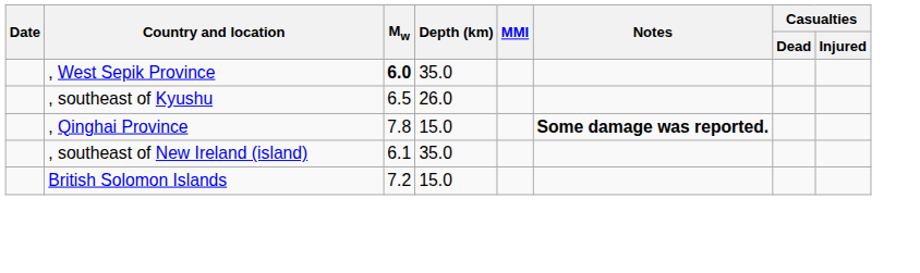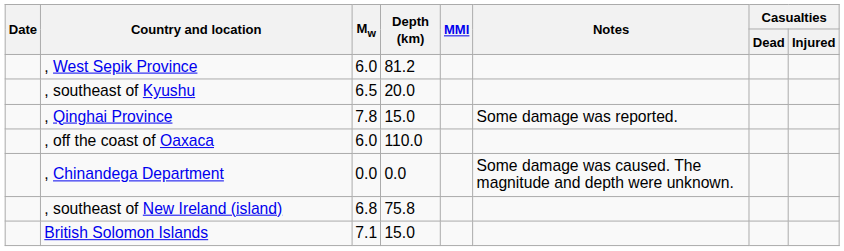 <table class="wikitable sortable sort-under" style="border:1px black; margin-left:1em;">
 <tr>
 <th rowspan="2"><small>Date</small></th>
 <th rowspan="2" style="width: 310px"><small>Country and location</small></th>
 <th rowspan="2"><small>M<sub>w</sub></small></th>
 <th rowspan="2"><small>Depth (km)</small></th>
 <th rowspan="2"><small><a href='#'>MMI</a></small></th>
 <th rowspan="2" class="unsortable"><small>Notes</small></th>
 <th colspan="2"><small>Casualties</small></th>
 </tr>
 <tr>
 <th><small>Dead</small></th>
 <th><small>Injured</small></th>
 </tr>
 <tr>
 <td></td>
 <td>, <a href='#'>West Sepik Province</a></td>
-<td><strong>6.0</strong></td>
-<td>35.0</td>
+<td>6.0</td>
+<td>81.2</td>
 <td></td>
 <td></td>
 <td></td>
 <td></td>
 </tr>
 <tr>
 <td></td>
 <td>, southeast of <a href='#'>Kyushu</a></td>
 <td>6.5</td>
-<td>26.0</td>
+<td>20.0</td>
 <td></td>
 <td></td>
 <td></td>
 <td></td>
 </tr>
 <tr>
 <td></td>
 <td>, <a href='#'>Qinghai Province</a></td>
 <td>7.8</td>
 <td>15.0</td>
 <td></td>
-<td><strong>Some damage was reported.</strong></td>
+<td>Some damage was reported.</td>
+<td></td>
+<td></td>
+</tr>
+<tr>
+<td></td>
+<td>, off the coast of <a href='#'>Oaxaca</a></td>
+<td>6.0</td>
+<td>110.0</td>
+<td></td>
+<td></td>
+<td></td>
+<td></td>
+</tr>
+<tr>
+<td></td>
+<td>, <a href='#'>Chinandega Department</a></td>
+<td>0.0</td>
+<td>0.0</td>
+<td></td>
+<td>Some damage was caused. The magnitude and depth were unknown.</td>
 <td></td>
 <td></td>
 </tr>
 <tr>
 <td></td>
 <td>, southeast of <a href='#'>New Ireland (island)</a></td>
-<td>6.1</td>
-<td>35.0</td>
+<td>6.8</td>
+<td>75.8</td>
 <td></td>
 <td></td>
 <td></td>
 <td></td>
 </tr>
 <tr>
 <td></td>
 <td> <a href='#'>British Solomon Islands</a></td>
-<td>7.2</td>
+<td>7.1</td>
 <td>15.0</td>
 <td></td>
 <td></td>
 <td></td>
 <td></td>
 </tr>
 </table>
